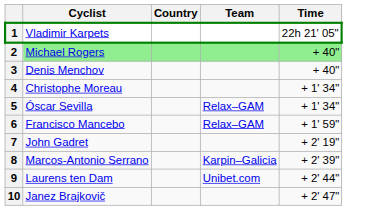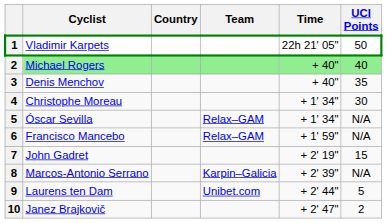 <table class="wikitable">
 <tr>
 <th></th>
 <th>Cyclist</th>
 <th>Country</th>
 <th>Team</th>
 <th>Time</th>
+<th><a href='#'>UCI<br>Points</a></th>
 </tr>
 <tr style="background:white; border:3px solid green;">
 <th>1</th>
 <td><a href='#'>Vladimir Karpets</a></td>
 <td></td>
 <td></td>
 <td align="right">22h 21' 05"</td>
+<td align="center">50</td>
 </tr>
 <tr bgcolor=lightgreen>
 <th>2</th>
 <td><a href='#'>Michael Rogers</a></td>
 <td></td>
 <td></td>
 <td align="right">+ 40"</td>
+<td align="center">40</td>
 </tr>
 <tr>
 <th>3</th>
 <td><a href='#'>Denis Menchov</a></td>
 <td></td>
 <td></td>
 <td align="right">+ 40"</td>
+<td align="center">35</td>
 </tr>
 <tr>
 <th>4</th>
 <td><a href='#'>Christophe Moreau</a></td>
 <td></td>
 <td></td>
 <td align="right">+ 1' 34"</td>
+<td align="center">30</td>
 </tr>
 <tr>
 <th>5</th>
 <td><a href='#'>Óscar Sevilla</a></td>
 <td></td>
 <td><a href='#'>Relax–GAM</a></td>
 <td align="right">+ 1' 34"</td>
+<td align="center">N/A</td>
 </tr>
 <tr>
 <th>6</th>
 <td><a href='#'>Francisco Mancebo</a></td>
 <td></td>
 <td><a href='#'>Relax–GAM</a></td>
 <td align="right">+ 1' 59"</td>
+<td align="center">N/A</td>
 </tr>
 <tr>
 <th>7</th>
 <td><a href='#'>John Gadret</a></td>
 <td></td>
 <td></td>
 <td align="right">+ 2' 19"</td>
+<td align="center">15</td>
 </tr>
 <tr>
 <th>8</th>
 <td><a href='#'>Marcos-Antonio Serrano</a></td>
 <td></td>
 <td><a href='#'>Karpin–Galicia</a></td>
 <td align="right">+ 2' 39"</td>
+<td align="center">N/A</td>
 </tr>
 <tr>
 <th>9</th>
 <td><a href='#'>Laurens ten Dam</a></td>
 <td></td>
 <td><a href='#'>Unibet.com</a></td>
 <td align="right">+ 2' 44"</td>
+<td align="center">5</td>
 </tr>
 <tr>
 <th>10</th>
 <td><a href='#'>Janez Brajkovič</a></td>
 <td></td>
 <td></td>
 <td align="right">+ 2' 47"</td>
+<td align="center">2</td>
 </tr>
 </table>
